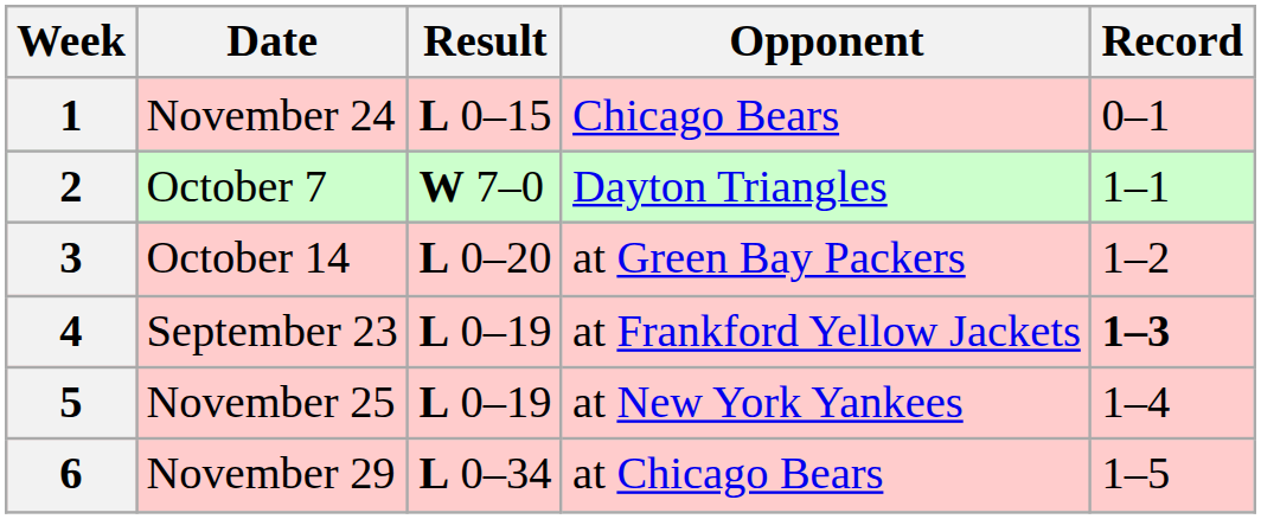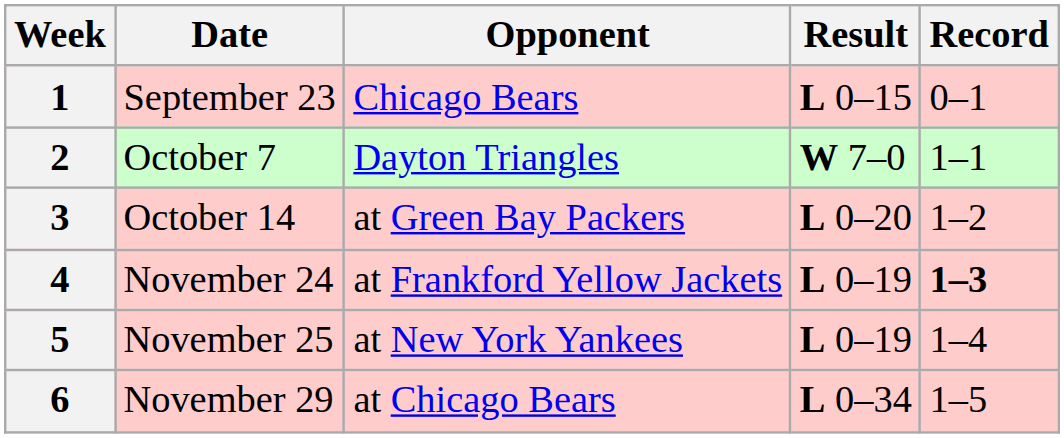 <table class="wikitable">
 <tr>
 <th>Week</th>
 <th>Date</th>
+<th>Opponent</th>
 <th>Result</th>
-<th>Opponent</th>
 <th>Record</th>
 </tr>
 <tr style="background:#fcc">
 <th>1</th>
-<td>November 24</td>
+<td>September 23</td>
+<td><a href='#'>Chicago Bears</a></td>
 <td><strong>L</strong> 0–15</td>
-<td><a href='#'>Chicago Bears</a></td>
 <td>0–1</td>
 </tr>
 <tr style="background:#cfc">
 <th>2</th>
 <td>October 7</td>
+<td><a href='#'>Dayton Triangles</a></td>
 <td><strong>W</strong> 7–0</td>
-<td><a href='#'>Dayton Triangles</a></td>
 <td>1–1</td>
 </tr>
 <tr style="background:#fcc">
 <th>3</th>
 <td>October 14</td>
+<td>at <a href='#'>Green Bay Packers</a></td>
 <td><strong>L</strong> 0–20</td>
-<td>at <a href='#'>Green Bay Packers</a></td>
 <td>1–2</td>
 </tr>
 <tr style="background:#fcc">
 <th>4</th>
-<td>September 23</td>
+<td>November 24</td>
+<td>at <a href='#'>Frankford Yellow Jackets</a></td>
 <td><strong>L</strong> 0–19</td>
-<td>at <a href='#'>Frankford Yellow Jackets</a></td>
 <td><strong>1–3</strong></td>
 </tr>
 <tr style="background:#fcc">
 <th>5</th>
 <td>November 25</td>
+<td>at <a href='#'>New York Yankees</a></td>
 <td><strong>L</strong> 0–19</td>
-<td>at <a href='#'>New York Yankees</a></td>
 <td>1–4</td>
 </tr>
 <tr style="background:#fcc">
 <th>6</th>
 <td>November 29</td>
+<td>at <a href='#'>Chicago Bears</a></td>
 <td><strong>L</strong> 0–34</td>
-<td>at <a href='#'>Chicago Bears</a></td>
 <td>1–5</td>
 </tr>
 </table>
